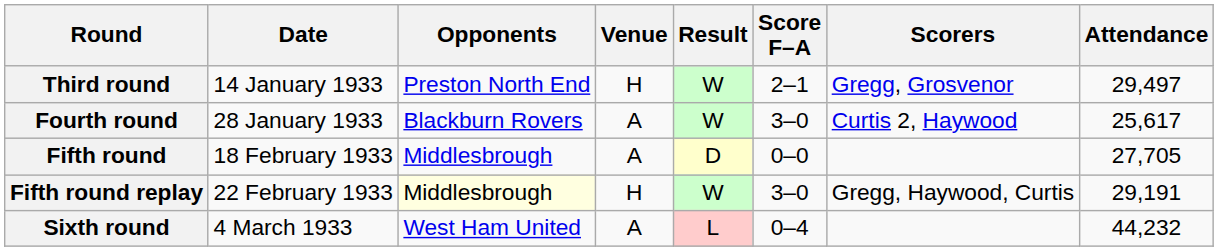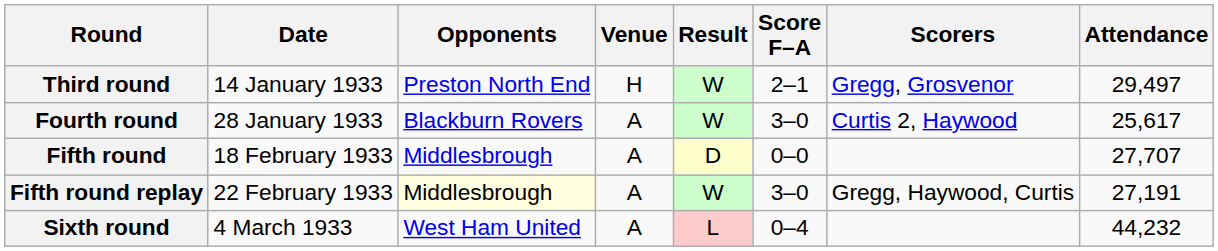 <table class="wikitable plainrowheaders" style="text-align:center">
 <tr>
 <th scope="col">Round</th>
 <th scope="col">Date</th>
 <th scope="col">Opponents</th>
 <th scope="col">Venue</th>
 <th scope="col">Result</th>
 <th scope="col">Score<br>F–A</th>
 <th scope="col">Scorers</th>
 <th scope="col">Attendance</th>
 </tr>
 <tr>
 <th scope="row">Third round</th>
 <td align="left">14 January 1933</td>
 <td align="left"><a href='#'>Preston North End</a></td>
 <td>H</td>
 <td style=background:#cfc>W</td>
 <td>2–1</td>
 <td align="left"><a href='#'>Gregg</a>, <a href='#'>Grosvenor</a></td>
 <td>29,497</td>
 </tr>
 <tr>
 <th scope="row">Fourth round</th>
 <td align="left">28 January 1933</td>
 <td align="left"><a href='#'>Blackburn Rovers</a></td>
 <td>A</td>
 <td style=background:#cfc>W</td>
 <td>3–0</td>
 <td align="left"><a href='#'>Curtis</a> 2, <a href='#'>Haywood</a></td>
 <td>25,617</td>
 </tr>
 <tr>
 <th scope="row">Fifth round</th>
 <td align="left">18 February 1933</td>
 <td align="left"><a href='#'>Middlesbrough</a></td>
 <td>A</td>
 <td style=background:#ffc>D</td>
 <td>0–0</td>
 <td></td>
-<td>27,705</td>
+<td>27,707</td>
 </tr>
 <tr>
 <th scope="row">Fifth round replay</th>
 <td align="left">22 February 1933</td>
 <td align="left" style="background: lightyellow;">Middlesbrough</td>
-<td>H</td>
+<td>A</td>
 <td style=background:#cfc>W</td>
 <td>3–0</td>
 <td align="left">Gregg, Haywood, Curtis</td>
-<td>29,191</td>
+<td>27,191</td>
 </tr>
 <tr>
 <th scope="row">Sixth round</th>
 <td align="left">4 March 1933</td>
 <td align="left"><a href='#'>West Ham United</a></td>
 <td>A</td>
 <td style=background:#fcc>L</td>
 <td>0–4</td>
 <td></td>
 <td>44,232</td>
 </tr>
 </table>
